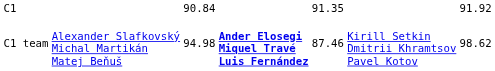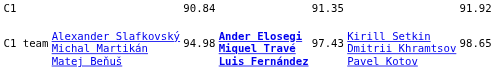 <table>
 <tr>
 <td>C1</td>
 <td></td>
 <td>90.84</td>
 <td></td>
 <td>91.35</td>
 <td></td>
 <td>91.92</td>
 </tr>
 <tr>
 <td>C1 team</td>
 <td><br><a href='#'>Alexander Slafkovský</a><br><a href='#'>Michal Martikán</a><br><a href='#'>Matej Beňuš</a></td>
 <td>94.98</td>
 <td><strong><br><a href='#'>Ander Elosegi</a><br><a href='#'>Miquel Travé</a><br><a href='#'>Luis Fernández</a></strong></td>
-<td>87.46</td>
+<td>97.43</td>
 <td><br><a href='#'>Kirill Setkin</a><br><a href='#'>Dmitrii Khramtsov</a><br><a href='#'>Pavel Kotov</a></td>
-<td>98.62</td>
+<td>98.65</td>
 </tr>
 </table>
